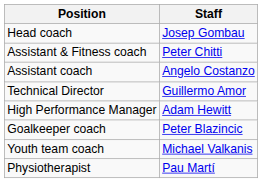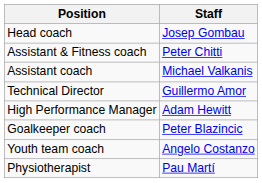 <table class="wikitable">
 <tr>
 <th>Position</th>
 <th>Staff</th>
 </tr>
 <tr>
 <td>Head coach</td>
 <td> <a href='#'>Josep Gombau</a></td>
 </tr>
 <tr>
 <td>Assistant & Fitness coach</td>
 <td> <a href='#'>Peter Chitti</a></td>
 </tr>
 <tr>
 <td>Assistant coach</td>
-<td> <a href='#'>Angelo Costanzo</a></td>
+<td> <a href='#'>Michael Valkanis</a></td>
 </tr>
 <tr>
 <td>Technical Director</td>
 <td> <a href='#'>Guillermo Amor</a></td>
 </tr>
 <tr>
 <td>High Performance Manager</td>
 <td> <a href='#'>Adam Hewitt</a></td>
 </tr>
 <tr>
 <td>Goalkeeper coach</td>
 <td> <a href='#'>Peter Blazincic</a></td>
 </tr>
 <tr>
 <td>Youth team coach</td>
-<td> <a href='#'>Michael Valkanis</a></td>
+<td> <a href='#'>Angelo Costanzo</a></td>
 </tr>
 <tr>
 <td>Physiotherapist</td>
 <td> <a href='#'>Pau Martí</a></td>
 </tr>
 </table>
